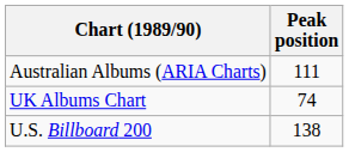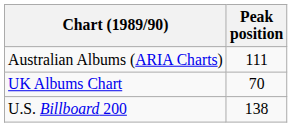 <table class="wikitable">
 <tr>
 <th>Chart (1989/90)</th>
 <th>Peak<br>position</th>
 </tr>
 <tr>
 <td>Australian Albums (<a href='#'>ARIA Charts</a>)</td>
 <td align="center">111</td>
 </tr>
 <tr>
 <td><a href='#'>UK Albums Chart</a></td>
-<td align="center">74</td>
+<td align="center">70</td>
 </tr>
 <tr>
 <td>U.S. <a href='#'><em>Billboard</em> 200</a></td>
 <td align="center">138</td>
 </tr>
 </table>
